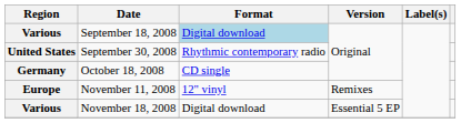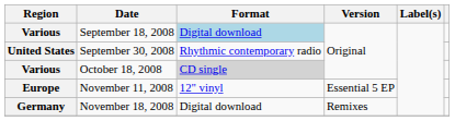 <table class="wikitable plainrowheaders">
 <tr>
 <th scope="col">Region</th>
 <th scope="col">Date</th>
 <th scope="col">Format</th>
 <th scope="col">Version</th>
 <th scope="col">Label(s)</th>
 <th scope="col"></th>
 </tr>
 <tr>
 <th scope="row">Various</th>
 <td>September 18, 2008</td>
 <td style="background: lightblue;"><a href='#'>Digital download</a></td>
 <td rowspan="3">Original</td>
 <td rowspan="5"></td>
 <td style="text-align:center;"></td>
 </tr>
 <tr>
 <th scope="row">United States</th>
 <td>September 30, 2008</td>
 <td><a href='#'>Rhythmic contemporary</a> radio</td>
 <td style="text-align:center;"></td>
 </tr>
 <tr>
-<th scope="row">Germany</th>
+<th scope="row">Various</th>
 <td>October 18, 2008</td>
-<td><a href='#'>CD single</a></td>
+<td style="background: lightgrey;"><a href='#'>CD single</a></td>
 <td style="text-align:center;"></td>
 </tr>
 <tr>
 <th scope="row">Europe</th>
 <td>November 11, 2008</td>
 <td><a href='#'>12" vinyl</a></td>
-<td>Remixes</td>
+<td>Essential 5 EP</td>
 <td style="text-align:center;"></td>
 </tr>
 <tr>
-<th scope="row">Various</th>
+<th scope="row">Germany</th>
 <td>November 18, 2008</td>
 <td>Digital download</td>
-<td>Essential 5 EP</td>
+<td>Remixes</td>
 <td style="text-align:center;"></td>
 </tr>
 <tr>
 </tr>
 </table>
